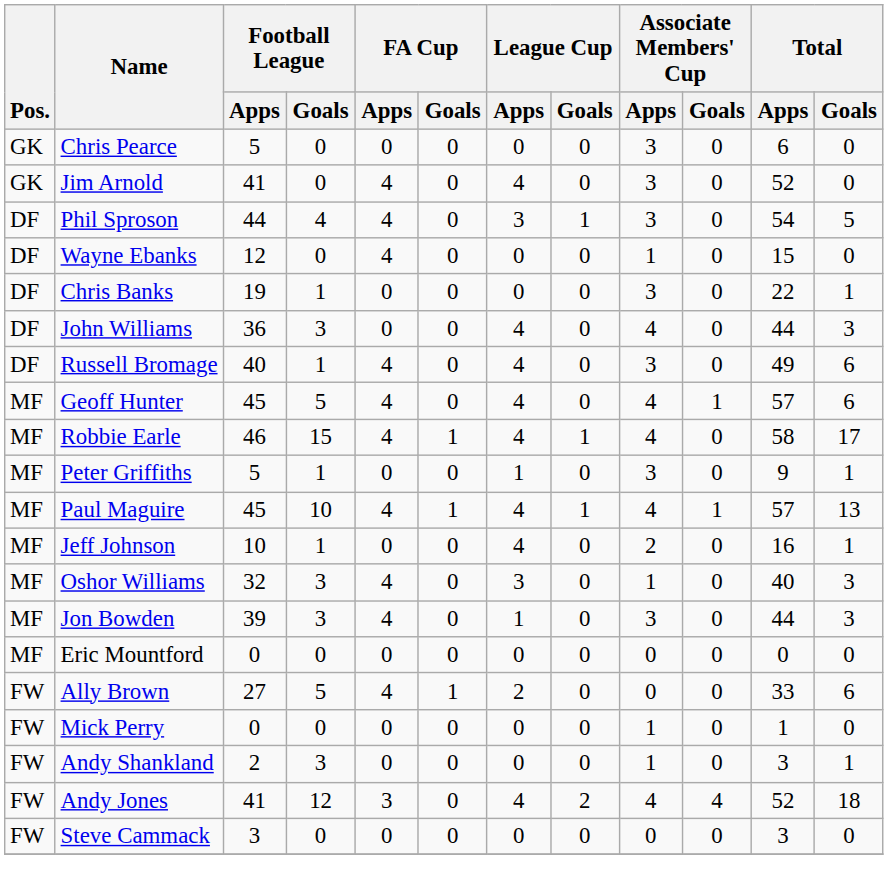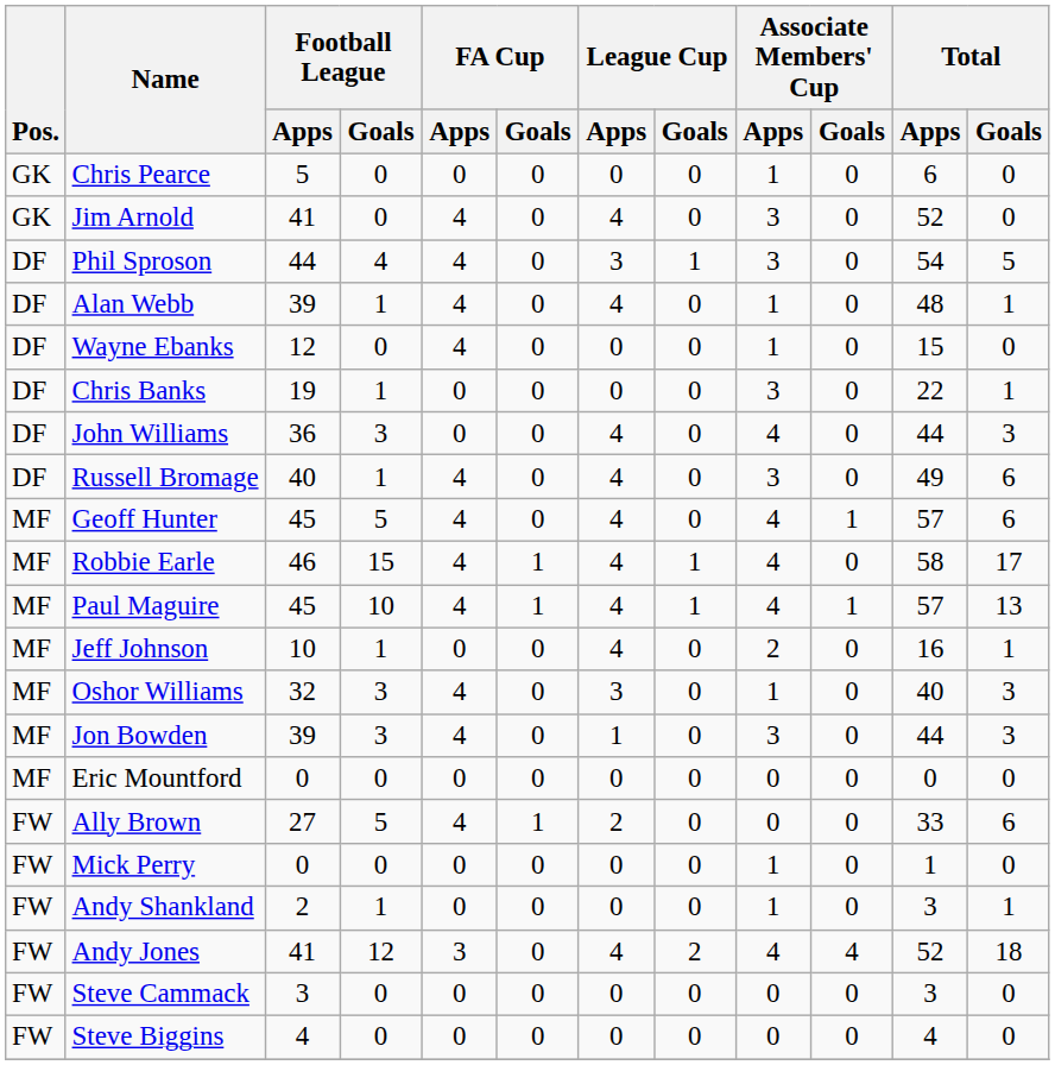 <table class="wikitable" style="text-align:center">
 <tr>
 <th rowspan="2" valign="bottom">Pos.</th>
 <th rowspan="2">Name</th>
 <th colspan="2" width="85">Football League</th>
 <th colspan="2" width="85">FA Cup</th>
 <th colspan="2" width="85">League Cup</th>
 <th colspan="2" width="85">Associate Members' Cup</th>
 <th colspan="2" width="85">Total</th>
 </tr>
 <tr>
 <th>Apps</th>
 <th>Goals</th>
 <th>Apps</th>
 <th>Goals</th>
 <th>Apps</th>
 <th>Goals</th>
 <th>Apps</th>
 <th>Goals</th>
 <th>Apps</th>
 <th>Goals</th>
 </tr>
 <tr>
 <td align="left">GK</td>
 <td align="left"> <a href='#'>Chris Pearce</a></td>
 <td>5</td>
 <td>0</td>
 <td>0</td>
 <td>0</td>
 <td>0</td>
 <td>0</td>
-<td>3</td>
+<td>1</td>
 <td>0</td>
 <td>6</td>
 <td>0</td>
 </tr>
 <tr>
 <td align="left">GK</td>
 <td align="left"> <a href='#'>Jim Arnold</a></td>
 <td>41</td>
 <td>0</td>
 <td>4</td>
 <td>0</td>
 <td>4</td>
 <td>0</td>
 <td>3</td>
 <td>0</td>
 <td>52</td>
 <td>0</td>
 </tr>
 <tr>
 <td align="left">DF</td>
 <td align="left"> <a href='#'>Phil Sproson</a></td>
 <td>44</td>
 <td>4</td>
 <td>4</td>
 <td>0</td>
 <td>3</td>
 <td>1</td>
 <td>3</td>
 <td>0</td>
 <td>54</td>
 <td>5</td>
+</tr>
+<tr>
+<td align="left">DF</td>
+<td align="left"> <a href='#'>Alan Webb</a></td>
+<td>39</td>
+<td>1</td>
+<td>4</td>
+<td>0</td>
+<td>4</td>
+<td>0</td>
+<td>1</td>
+<td>0</td>
+<td>48</td>
+<td>1</td>
 </tr>
 <tr>
 <td align="left">DF</td>
 <td align="left"> <a href='#'>Wayne Ebanks</a></td>
 <td>12</td>
 <td>0</td>
 <td>4</td>
 <td>0</td>
 <td>0</td>
 <td>0</td>
 <td>1</td>
 <td>0</td>
 <td>15</td>
 <td>0</td>
 </tr>
 <tr>
 <td align="left">DF</td>
 <td align="left"> <a href='#'>Chris Banks</a></td>
 <td>19</td>
 <td>1</td>
 <td>0</td>
 <td>0</td>
 <td>0</td>
 <td>0</td>
 <td>3</td>
 <td>0</td>
 <td>22</td>
 <td>1</td>
 </tr>
 <tr>
 <td align="left">DF</td>
 <td align="left"> <a href='#'>John Williams</a></td>
 <td>36</td>
 <td>3</td>
 <td>0</td>
 <td>0</td>
 <td>4</td>
 <td>0</td>
 <td>4</td>
 <td>0</td>
 <td>44</td>
 <td>3</td>
 </tr>
 <tr>
 <td align="left">DF</td>
 <td align="left"> <a href='#'>Russell Bromage</a></td>
 <td>40</td>
 <td>1</td>
 <td>4</td>
 <td>0</td>
 <td>4</td>
 <td>0</td>
 <td>3</td>
 <td>0</td>
 <td>49</td>
 <td>6</td>
 </tr>
 <tr>
 <td align="left">MF</td>
 <td align="left"> <a href='#'>Geoff Hunter</a></td>
 <td>45</td>
 <td>5</td>
 <td>4</td>
 <td>0</td>
 <td>4</td>
 <td>0</td>
 <td>4</td>
 <td>1</td>
 <td>57</td>
 <td>6</td>
 </tr>
 <tr>
 <td align="left">MF</td>
 <td align="left"> <a href='#'>Robbie Earle</a></td>
 <td>46</td>
 <td>15</td>
 <td>4</td>
 <td>1</td>
 <td>4</td>
 <td>1</td>
 <td>4</td>
 <td>0</td>
 <td>58</td>
 <td>17</td>
-</tr>
-<tr>
-<td align="left">MF</td>
-<td align="left"> <a href='#'>Peter Griffiths</a></td>
-<td>5</td>
-<td>1</td>
-<td>0</td>
-<td>0</td>
-<td>1</td>
-<td>0</td>
-<td>3</td>
-<td>0</td>
-<td>9</td>
-<td>1</td>
 </tr>
 <tr>
 <td align="left">MF</td>
 <td align="left"> <a href='#'>Paul Maguire</a></td>
 <td>45</td>
 <td>10</td>
 <td>4</td>
 <td>1</td>
 <td>4</td>
 <td>1</td>
 <td>4</td>
 <td>1</td>
 <td>57</td>
 <td>13</td>
 </tr>
 <tr>
 <td align="left">MF</td>
 <td align="left"> <a href='#'>Jeff Johnson</a></td>
 <td>10</td>
 <td>1</td>
 <td>0</td>
 <td>0</td>
 <td>4</td>
 <td>0</td>
 <td>2</td>
 <td>0</td>
 <td>16</td>
 <td>1</td>
 </tr>
 <tr>
 <td align="left">MF</td>
 <td align="left"> <a href='#'>Oshor Williams</a></td>
 <td>32</td>
 <td>3</td>
 <td>4</td>
 <td>0</td>
 <td>3</td>
 <td>0</td>
 <td>1</td>
 <td>0</td>
 <td>40</td>
 <td>3</td>
 </tr>
 <tr>
 <td align="left">MF</td>
 <td align="left"> <a href='#'>Jon Bowden</a></td>
 <td>39</td>
 <td>3</td>
 <td>4</td>
 <td>0</td>
 <td>1</td>
 <td>0</td>
 <td>3</td>
 <td>0</td>
 <td>44</td>
 <td>3</td>
 </tr>
 <tr>
 <td align="left">MF</td>
 <td align="left"> Eric Mountford</td>
 <td>0</td>
 <td>0</td>
 <td>0</td>
 <td>0</td>
 <td>0</td>
 <td>0</td>
 <td>0</td>
 <td>0</td>
 <td>0</td>
 <td>0</td>
 </tr>
 <tr>
 <td align="left">FW</td>
 <td align="left"> <a href='#'>Ally Brown</a></td>
 <td>27</td>
 <td>5</td>
 <td>4</td>
 <td>1</td>
 <td>2</td>
 <td>0</td>
 <td>0</td>
 <td>0</td>
 <td>33</td>
 <td>6</td>
 </tr>
 <tr>
 <td align="left">FW</td>
 <td align="left"> <a href='#'>Mick Perry</a></td>
 <td>0</td>
 <td>0</td>
 <td>0</td>
 <td>0</td>
 <td>0</td>
 <td>0</td>
 <td>1</td>
 <td>0</td>
 <td>1</td>
 <td>0</td>
 </tr>
 <tr>
 <td align="left">FW</td>
 <td align="left"> <a href='#'>Andy Shankland</a></td>
 <td>2</td>
-<td>3</td>
+<td>1</td>
 <td>0</td>
 <td>0</td>
 <td>0</td>
 <td>0</td>
 <td>1</td>
 <td>0</td>
 <td>3</td>
 <td>1</td>
 </tr>
 <tr>
 <td align="left">FW</td>
 <td align="left"> <a href='#'>Andy Jones</a></td>
 <td>41</td>
 <td>12</td>
 <td>3</td>
 <td>0</td>
 <td>4</td>
 <td>2</td>
 <td>4</td>
 <td>4</td>
 <td>52</td>
 <td>18</td>
 </tr>
 <tr>
 <td align="left">FW</td>
 <td align="left"> <a href='#'>Steve Cammack</a></td>
 <td>3</td>
 <td>0</td>
 <td>0</td>
 <td>0</td>
 <td>0</td>
 <td>0</td>
 <td>0</td>
 <td>0</td>
 <td>3</td>
 <td>0</td>
 </tr>
 <tr>
+<td align="left">FW</td>
+<td align="left"> <a href='#'>Steve Biggins</a></td>
+<td>4</td>
+<td>0</td>
+<td>0</td>
+<td>0</td>
+<td>0</td>
+<td>0</td>
+<td>0</td>
+<td>0</td>
+<td>4</td>
+<td>0</td>
+</tr>
+<tr>
 </tr>
 </table>
